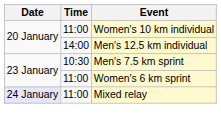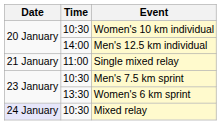 <table class=wikitable>
 <tr>
 <th>Date</th>
 <th>Time</th>
 <th>Event</th>
 </tr>
 <tr>
 <td rowspan=2>20 January</td>
-<td>11:00</td>
+<td>10:30</td>
 <td style="background:lemonchiffon">Women's 10 km individual</td>
 </tr>
 <tr>
 <td>14:00</td>
 <td style="background:lemonchiffon">Men's 12.5 km individual</td>
 </tr>
 <tr>
+<td>21 January</td>
+<td>11:00</td>
+<td style="background:lemonchiffon">Single mixed relay</td>
+</tr>
+<tr>
 <td rowspan=2>23 January</td>
 <td>10:30</td>
 <td style="background:lemonchiffon">Men's 7.5 km sprint</td>
 </tr>
 <tr>
-<td>11:00</td>
+<td>13:30</td>
 <td style="background:lemonchiffon">Women's 6 km sprint</td>
 </tr>
 <tr>
 <td style="background: lavender;">24 January</td>
-<td>11:00</td>
+<td>10:30</td>
 <td style="background:lemonchiffon">Mixed relay</td>
 </tr>
 </table>
